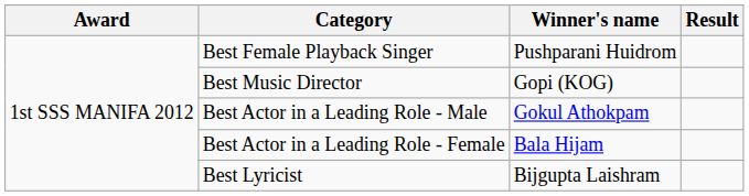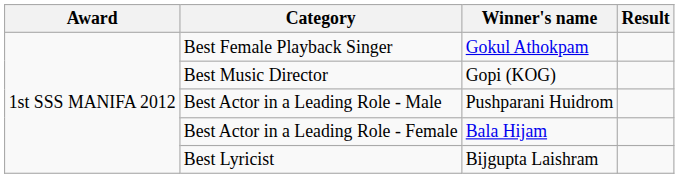 <table class="wikitable sortable">
 <tr>
 <th>Award</th>
 <th>Category</th>
 <th>Winner's name</th>
 <th>Result</th>
 </tr>
 <tr>
 <td rowspan="5">1st SSS MANIFA 2012</td>
 <td>Best Female Playback Singer</td>
-<td>Pushparani Huidrom</td>
+<td><a href='#'>Gokul Athokpam</a></td>
 <td></td>
 </tr>
 <tr>
 <td>Best Music Director</td>
 <td>Gopi (KOG)</td>
 <td></td>
 </tr>
 <tr>
 <td>Best Actor in a Leading Role - Male</td>
-<td><a href='#'>Gokul Athokpam</a></td>
+<td>Pushparani Huidrom</td>
 <td></td>
 </tr>
 <tr>
 <td>Best Actor in a Leading Role - Female</td>
 <td><a href='#'>Bala Hijam</a></td>
 <td></td>
 </tr>
 <tr>
 <td>Best Lyricist</td>
 <td>Bijgupta Laishram</td>
 <td></td>
 </tr>
 </table>
